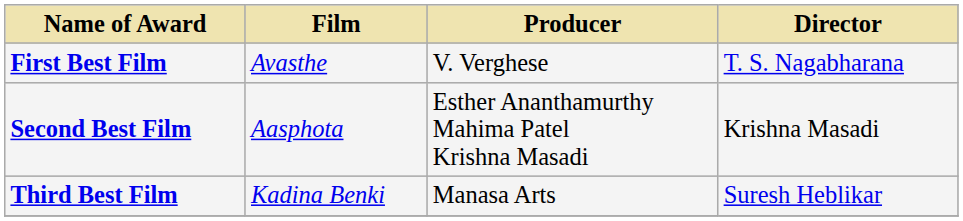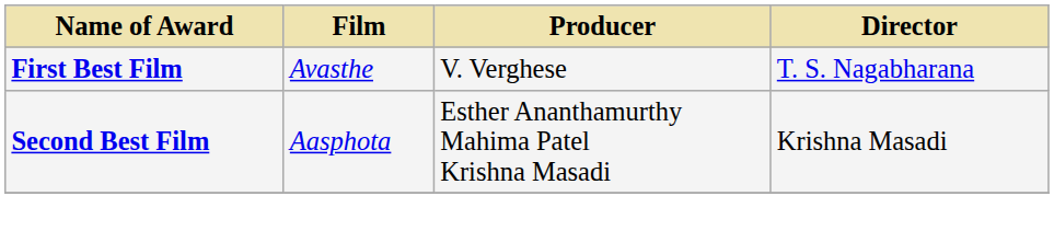 <table class="wikitable" style="width:100%;">
 <tr>
 <th style="background-color:#EFE4B0;">Name of Award</th>
 <th style="background-color:#EFE4B0;">Film</th>
 <th style="background-color:#EFE4B0;">Producer</th>
 <th style="background-color:#EFE4B0;">Director</th>
 </tr>
 <tr style="background-color:#F4F4F4">
 <td><strong><a href='#'>First Best Film</a></strong></td>
 <td><em><a href='#'>Avasthe</a></em></td>
 <td>V. Verghese</td>
 <td><a href='#'>T. S. Nagabharana</a></td>
 </tr>
 <tr style="background-color:#F4F4F4">
 <td><strong><a href='#'>Second Best Film</a></strong></td>
 <td><em><a href='#'>Aasphota</a></em></td>
 <td>Esther Ananthamurthy<br>Mahima Patel<br>Krishna Masadi</td>
 <td>Krishna Masadi</td>
 </tr>
 <tr style="background-color:#F4F4F4">
-<td><strong><a href='#'>Third Best Film</a></strong></td>
-<td><em><a href='#'>Kadina Benki</a></em></td>
-<td>Manasa Arts</td>
-<td><a href='#'>Suresh Heblikar</a></td>
-</tr>
-<tr style="background-color:#F4F4F4">
 </tr>
 </table>
